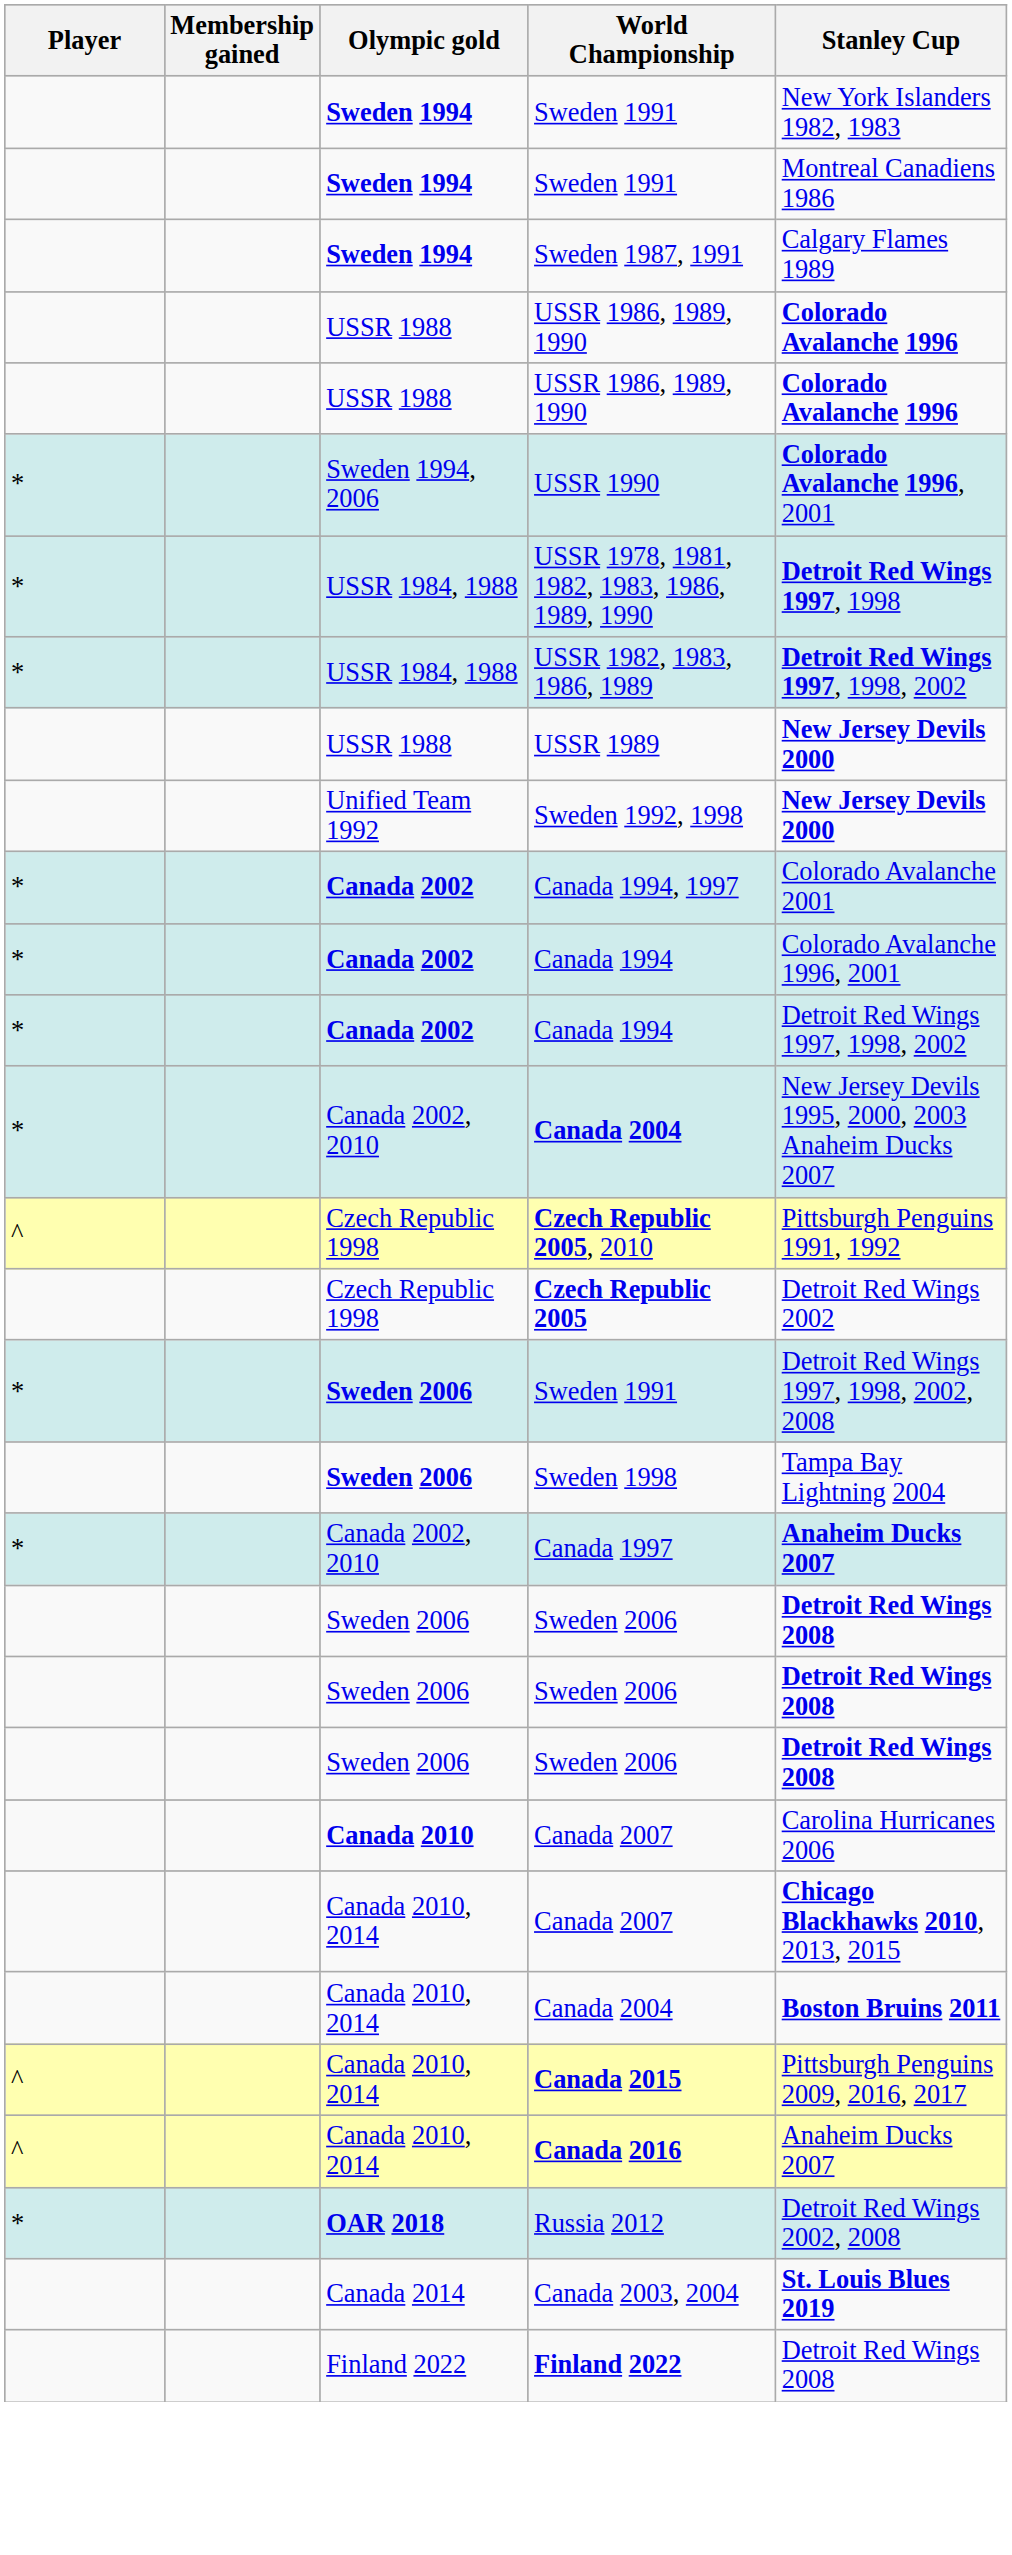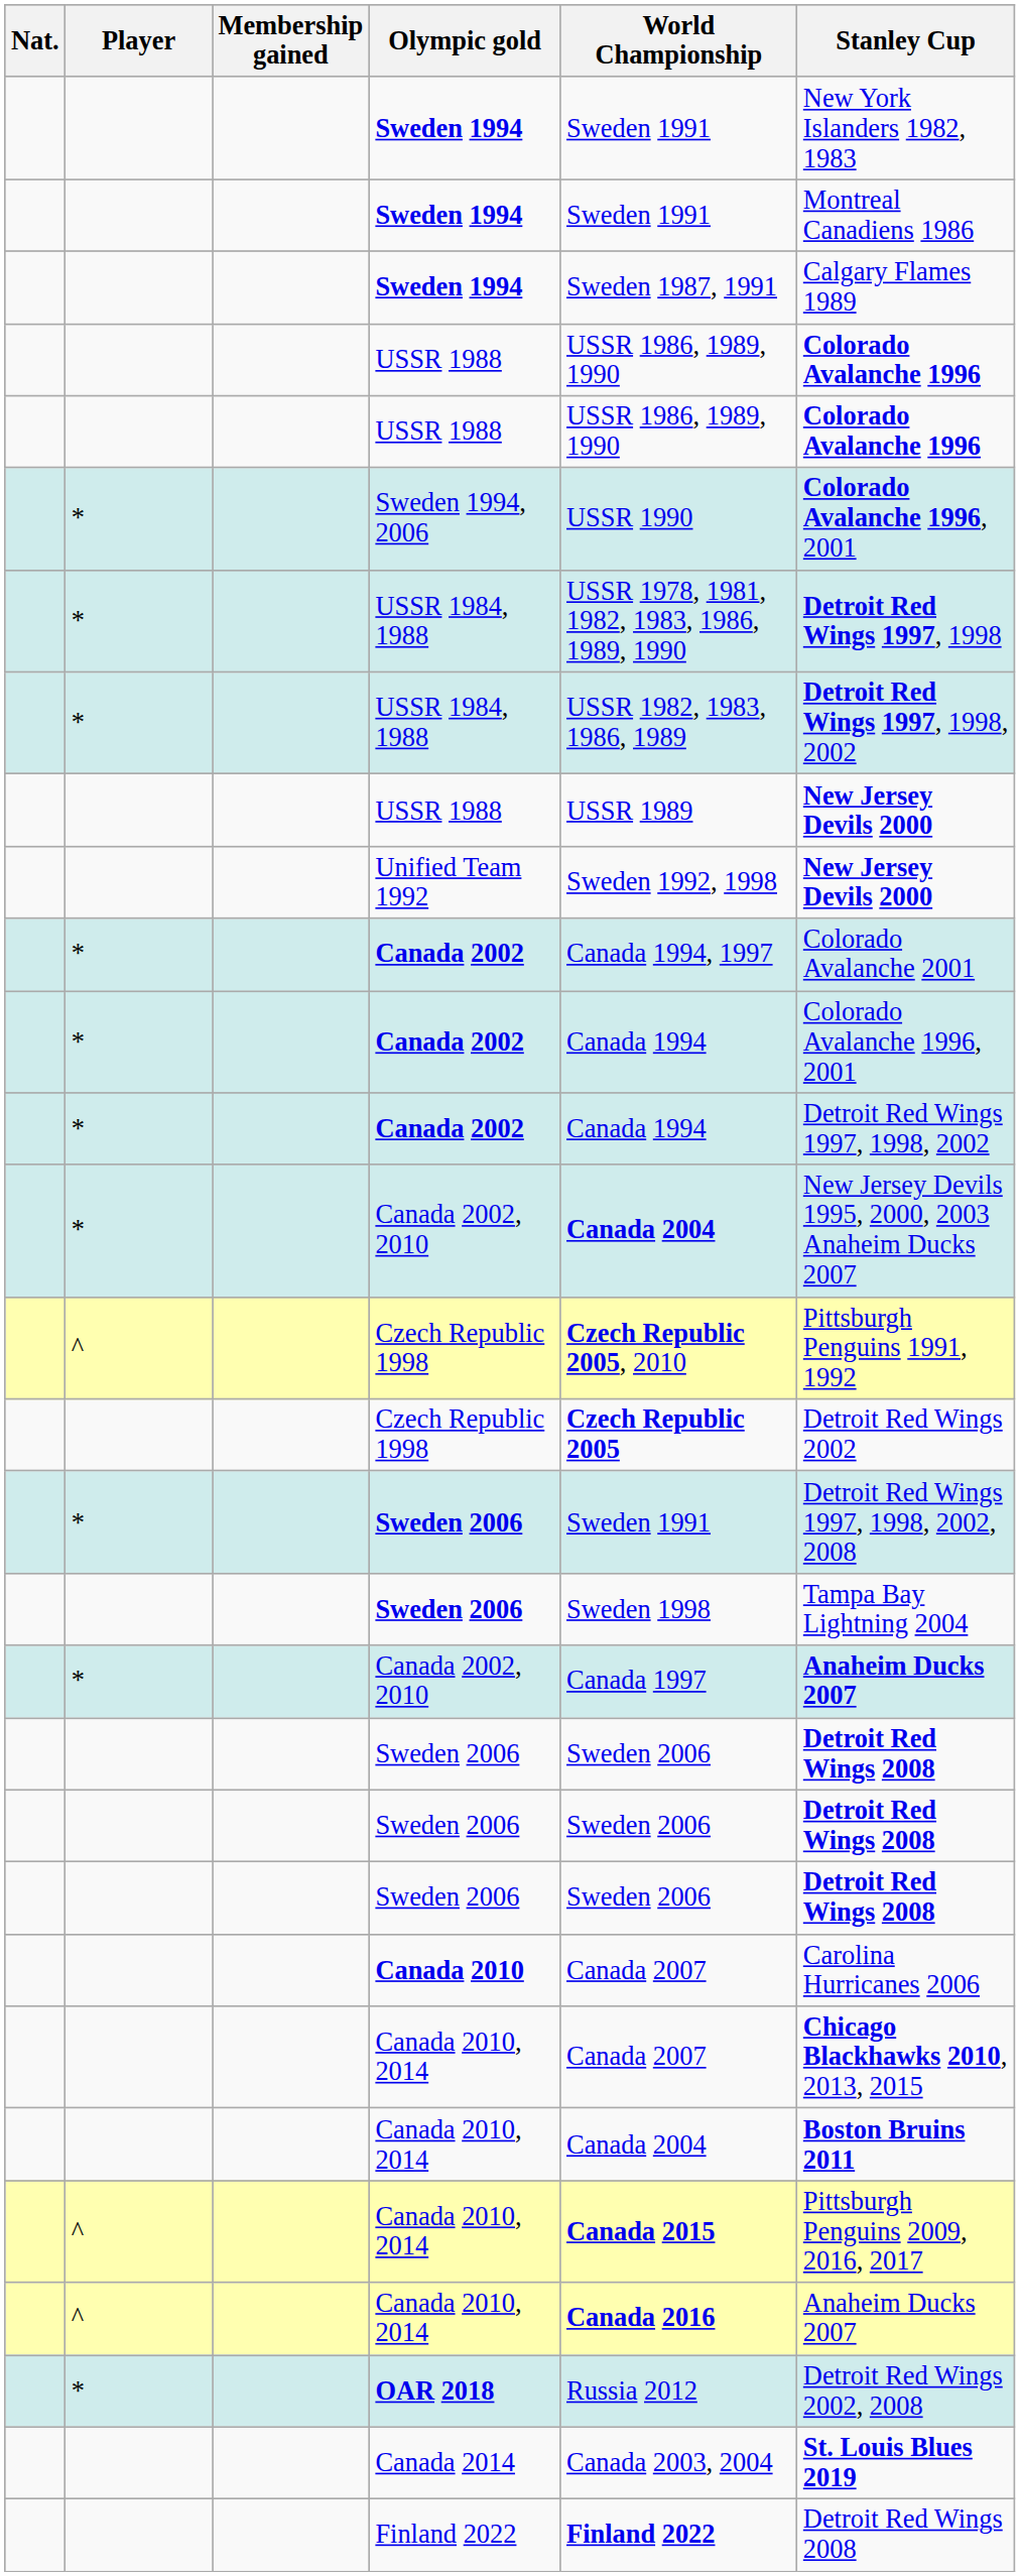 <table class="wikitable sortable">
 <tr>
+<th>Nat.</th>
 <th width=150>Player</th>
 <th>Membership<br>gained</th>
 <th width=200>Olympic gold</th>
 <th width=200>World Championship</th>
 <th width=200>Stanley Cup</th>
 </tr>
 <tr>
 <td></td>
 <td></td>
+<td></td>
 <td><strong><a href='#'>Sweden</a> <a href='#'>1994</a></strong></td>
 <td><a href='#'>Sweden</a> <a href='#'>1991</a></td>
 <td><a href='#'>New York Islanders</a> <a href='#'>1982</a>, <a href='#'>1983</a></td>
 </tr>
 <tr>
+<td></td>
 <td></td>
 <td></td>
 <td><strong><a href='#'>Sweden</a> <a href='#'>1994</a></strong></td>
 <td><a href='#'>Sweden</a> <a href='#'>1991</a></td>
 <td><a href='#'>Montreal Canadiens</a> <a href='#'>1986</a></td>
 </tr>
 <tr>
 <td></td>
 <td></td>
+<td></td>
 <td><strong><a href='#'>Sweden</a> <a href='#'>1994</a></strong></td>
 <td><a href='#'>Sweden</a> <a href='#'>1987</a>, <a href='#'>1991</a></td>
 <td><a href='#'>Calgary Flames</a> <a href='#'>1989</a></td>
 </tr>
 <tr>
+<td></td>
 <td></td>
 <td></td>
 <td><a href='#'>USSR</a> <a href='#'>1988</a></td>
 <td><a href='#'>USSR</a> <a href='#'>1986</a>, <a href='#'>1989</a>, <a href='#'>1990</a></td>
 <td><strong><a href='#'>Colorado Avalanche</a> <a href='#'>1996</a></strong></td>
 </tr>
 <tr>
 <td></td>
 <td></td>
+<td></td>
 <td><a href='#'>USSR</a> <a href='#'>1988</a></td>
 <td><a href='#'>USSR</a> <a href='#'>1986</a>, <a href='#'>1989</a>, <a href='#'>1990</a></td>
 <td><strong><a href='#'>Colorado Avalanche</a> <a href='#'>1996</a></strong></td>
 </tr>
 <tr bgcolor="#CFECEC">
+<td></td>
 <td> *</td>
 <td></td>
 <td><a href='#'>Sweden</a> <a href='#'>1994</a>, <a href='#'>2006</a></td>
 <td><a href='#'>USSR</a> <a href='#'>1990</a></td>
 <td><strong><a href='#'>Colorado Avalanche</a> <a href='#'>1996</a></strong>, <a href='#'>2001</a></td>
 </tr>
 <tr bgcolor="#CFECEC">
+<td></td>
 <td> *</td>
 <td></td>
 <td><a href='#'>USSR</a> <a href='#'>1984</a>, <a href='#'>1988</a></td>
 <td><a href='#'>USSR</a> <a href='#'>1978</a>, <a href='#'>1981</a>, <a href='#'>1982</a>, <a href='#'>1983</a>, <a href='#'>1986</a>, <a href='#'>1989</a>, <a href='#'>1990</a></td>
 <td><strong><a href='#'>Detroit Red Wings</a> <a href='#'>1997</a></strong>, <a href='#'>1998</a></td>
 </tr>
 <tr bgcolor="#CFECEC">
+<td></td>
 <td> *</td>
 <td></td>
 <td><a href='#'>USSR</a> <a href='#'>1984</a>, <a href='#'>1988</a></td>
 <td><a href='#'>USSR</a> <a href='#'>1982</a>, <a href='#'>1983</a>, <a href='#'>1986</a>, <a href='#'>1989</a></td>
 <td><strong><a href='#'>Detroit Red Wings</a> <a href='#'>1997</a></strong>, <a href='#'>1998</a>, <a href='#'>2002</a></td>
 </tr>
 <tr>
 <td></td>
 <td></td>
+<td></td>
 <td><a href='#'>USSR</a> <a href='#'>1988</a></td>
 <td><a href='#'>USSR</a> <a href='#'>1989</a></td>
 <td><strong><a href='#'>New Jersey Devils</a> <a href='#'>2000</a></strong></td>
 </tr>
 <tr>
 <td></td>
 <td></td>
+<td></td>
 <td><a href='#'>Unified Team</a> <a href='#'>1992</a></td>
 <td><a href='#'>Sweden</a> <a href='#'>1992</a>, <a href='#'>1998</a></td>
 <td><strong><a href='#'>New Jersey Devils</a> <a href='#'>2000</a></strong></td>
 </tr>
 <tr bgcolor="#CFECEC">
+<td></td>
 <td> *</td>
 <td></td>
 <td><strong><a href='#'>Canada</a> <a href='#'>2002</a></strong></td>
 <td><a href='#'>Canada</a> <a href='#'>1994</a>, <a href='#'>1997</a></td>
 <td><a href='#'>Colorado Avalanche</a> <a href='#'>2001</a></td>
 </tr>
 <tr bgcolor="#CFECEC">
+<td></td>
 <td> *</td>
 <td></td>
 <td><strong><a href='#'>Canada</a> <a href='#'>2002</a></strong></td>
 <td><a href='#'>Canada</a> <a href='#'>1994</a></td>
 <td><a href='#'>Colorado Avalanche</a> <a href='#'>1996</a>, <a href='#'>2001</a></td>
 </tr>
 <tr bgcolor="#CFECEC">
+<td></td>
 <td> *</td>
 <td></td>
 <td><strong><a href='#'>Canada</a>  <a href='#'>2002</a></strong></td>
 <td><a href='#'>Canada</a>  <a href='#'>1994</a></td>
 <td><a href='#'>Detroit Red Wings</a> <a href='#'>1997</a>, <a href='#'>1998</a>, <a href='#'>2002</a></td>
 </tr>
 <tr bgcolor="#CFECEC">
+<td></td>
 <td> *</td>
 <td></td>
 <td><a href='#'>Canada</a> <a href='#'>2002</a>, <a href='#'>2010</a></td>
 <td><strong><a href='#'>Canada</a> <a href='#'>2004</a></strong></td>
 <td><a href='#'>New Jersey Devils</a> <a href='#'>1995</a>, <a href='#'>2000</a>, <a href='#'>2003</a><br><a href='#'>Anaheim Ducks</a> <a href='#'>2007</a></td>
 </tr>
 <tr bgcolor="#FFFFB0">
+<td></td>
 <td> ^</td>
 <td></td>
 <td><a href='#'>Czech Republic</a> <a href='#'>1998</a></td>
 <td><strong><a href='#'>Czech Republic</a> <a href='#'>2005</a></strong>, <a href='#'>2010</a></td>
 <td><a href='#'>Pittsburgh Penguins</a> <a href='#'>1991</a>, <a href='#'>1992</a></td>
 </tr>
 <tr>
 <td></td>
 <td></td>
+<td></td>
 <td><a href='#'>Czech Republic</a> <a href='#'>1998</a></td>
 <td><strong><a href='#'>Czech Republic</a> <a href='#'>2005</a></strong></td>
 <td><a href='#'>Detroit Red Wings</a> <a href='#'>2002</a></td>
 </tr>
 <tr bgcolor="#CFECEC">
+<td></td>
 <td> *</td>
 <td></td>
 <td><strong><a href='#'>Sweden</a> <a href='#'>2006</a></strong></td>
 <td><a href='#'>Sweden</a> <a href='#'>1991</a></td>
 <td><a href='#'>Detroit Red Wings</a> <a href='#'>1997</a>, <a href='#'>1998</a>, <a href='#'>2002</a>, <a href='#'>2008</a></td>
 </tr>
 <tr>
 <td></td>
 <td></td>
+<td></td>
 <td><strong><a href='#'>Sweden</a> <a href='#'>2006</a></strong></td>
 <td><a href='#'>Sweden</a> <a href='#'>1998</a></td>
 <td><a href='#'>Tampa Bay Lightning</a> <a href='#'>2004</a></td>
 </tr>
 <tr bgcolor="#CFECEC">
+<td></td>
 <td> *</td>
 <td></td>
 <td><a href='#'>Canada</a> <a href='#'>2002</a>, <a href='#'>2010</a></td>
 <td><a href='#'>Canada</a> <a href='#'>1997</a></td>
 <td><strong><a href='#'>Anaheim Ducks</a> <a href='#'>2007</a></strong></td>
 </tr>
 <tr>
 <td></td>
 <td></td>
+<td></td>
 <td><a href='#'>Sweden</a> <a href='#'>2006</a></td>
 <td><a href='#'>Sweden</a> <a href='#'>2006</a></td>
 <td><strong><a href='#'>Detroit Red Wings</a> <a href='#'>2008</a></strong></td>
 </tr>
 <tr>
+<td></td>
 <td></td>
 <td></td>
 <td><a href='#'>Sweden</a> <a href='#'>2006</a></td>
 <td><a href='#'>Sweden</a> <a href='#'>2006</a></td>
 <td><strong><a href='#'>Detroit Red Wings</a> <a href='#'>2008</a></strong></td>
 </tr>
 <tr>
 <td></td>
 <td></td>
+<td></td>
 <td><a href='#'>Sweden</a> <a href='#'>2006</a></td>
 <td><a href='#'>Sweden</a> <a href='#'>2006</a></td>
 <td><strong><a href='#'>Detroit Red Wings</a> <a href='#'>2008</a></strong></td>
 </tr>
 <tr>
+<td></td>
 <td></td>
 <td></td>
 <td><strong><a href='#'>Canada</a> <a href='#'>2010</a></strong></td>
 <td><a href='#'>Canada</a> <a href='#'>2007</a></td>
 <td><a href='#'>Carolina Hurricanes</a> <a href='#'>2006</a></td>
 </tr>
 <tr>
 <td></td>
 <td></td>
+<td></td>
 <td><a href='#'>Canada</a> <a href='#'>2010</a>, <a href='#'>2014</a></td>
 <td><a href='#'>Canada</a> <a href='#'>2007</a></td>
 <td><strong><a href='#'>Chicago Blackhawks</a> <a href='#'>2010</a></strong>, <a href='#'>2013</a>, <a href='#'>2015</a></td>
 </tr>
 <tr>
 <td></td>
 <td></td>
+<td></td>
 <td><a href='#'>Canada</a> <a href='#'>2010</a>, <a href='#'>2014</a></td>
 <td><a href='#'>Canada</a> <a href='#'>2004</a></td>
 <td><strong><a href='#'>Boston Bruins</a> <a href='#'>2011</a></strong></td>
 </tr>
 <tr bgcolor="#FFFFB0">
+<td></td>
 <td> ^</td>
 <td></td>
 <td><a href='#'>Canada</a> <a href='#'>2010</a>, <a href='#'>2014</a></td>
 <td><strong><a href='#'>Canada</a> <a href='#'>2015</a></strong></td>
 <td><a href='#'>Pittsburgh Penguins</a> <a href='#'>2009</a>, <a href='#'>2016</a>, <a href='#'>2017</a></td>
 </tr>
 <tr bgcolor="#FFFFB0">
+<td></td>
 <td> ^</td>
 <td></td>
 <td><a href='#'>Canada</a> <a href='#'>2010</a>, <a href='#'>2014</a></td>
 <td><strong><a href='#'>Canada</a> <a href='#'>2016</a></strong></td>
 <td><a href='#'>Anaheim Ducks</a> <a href='#'>2007</a></td>
 </tr>
 <tr bgcolor="#CFECEC">
+<td></td>
 <td> *</td>
 <td></td>
 <td><strong><a href='#'>OAR</a> <a href='#'>2018</a></strong></td>
 <td><a href='#'>Russia</a> <a href='#'>2012</a></td>
 <td><a href='#'>Detroit Red Wings</a> <a href='#'>2002</a>, <a href='#'>2008</a></td>
 </tr>
 <tr>
 <td></td>
 <td></td>
+<td></td>
 <td><a href='#'>Canada</a> <a href='#'>2014</a></td>
 <td><a href='#'>Canada</a> <a href='#'>2003</a>, <a href='#'>2004</a></td>
 <td><strong><a href='#'>St. Louis Blues</a> <a href='#'>2019</a></strong></td>
 </tr>
 <tr>
 <td></td>
 <td></td>
+<td></td>
 <td><a href='#'>Finland</a> <a href='#'>2022</a></td>
 <td><strong><a href='#'>Finland</a> <a href='#'>2022</a></strong></td>
 <td><a href='#'>Detroit Red Wings</a> <a href='#'>2008</a></td>
 </tr>
 </table>
